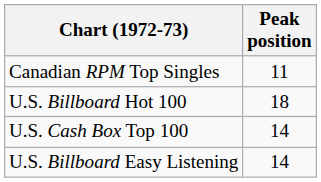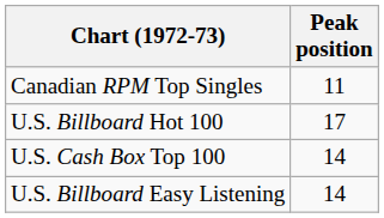 <table class="wikitable sortable">
 <tr>
 <th>Chart (1972-73)</th>
 <th>Peak<br>position</th>
 </tr>
 <tr>
 <td>Canadian <em>RPM</em> Top Singles</td>
 <td style="text-align:center;">11</td>
 </tr>
 <tr>
 <td>U.S. <em>Billboard</em> Hot 100</td>
-<td style="text-align:center;">18</td>
+<td style="text-align:center;">17</td>
 </tr>
 <tr>
 <td>U.S. <em>Cash Box</em> Top 100</td>
 <td style="text-align:center;">14</td>
 </tr>
 <tr>
 <td>U.S. <em>Billboard</em> Easy Listening</td>
 <td style="text-align:center;">14</td>
 </tr>
 </table>
